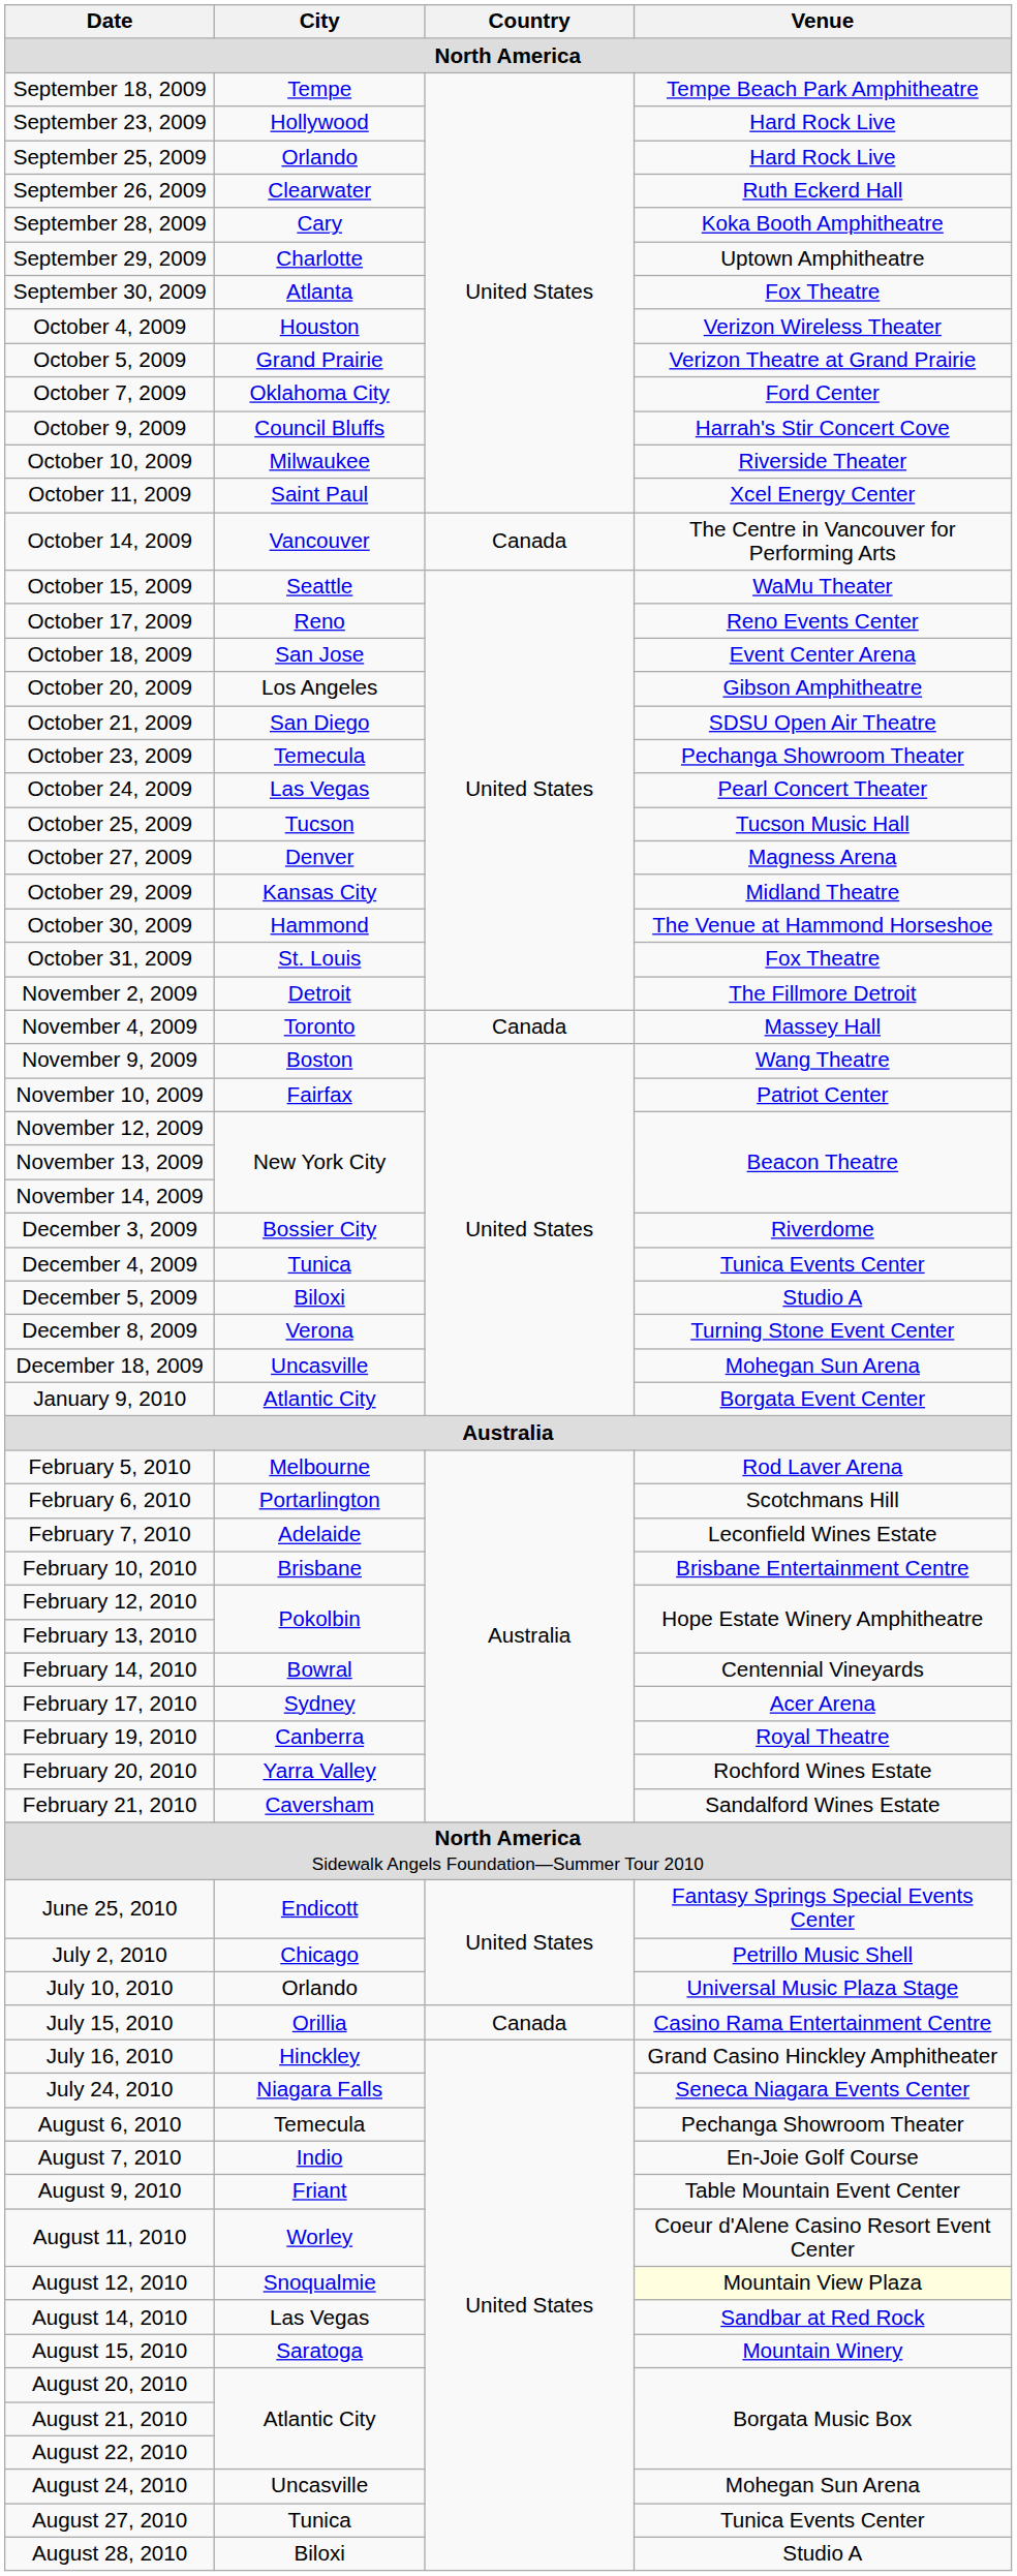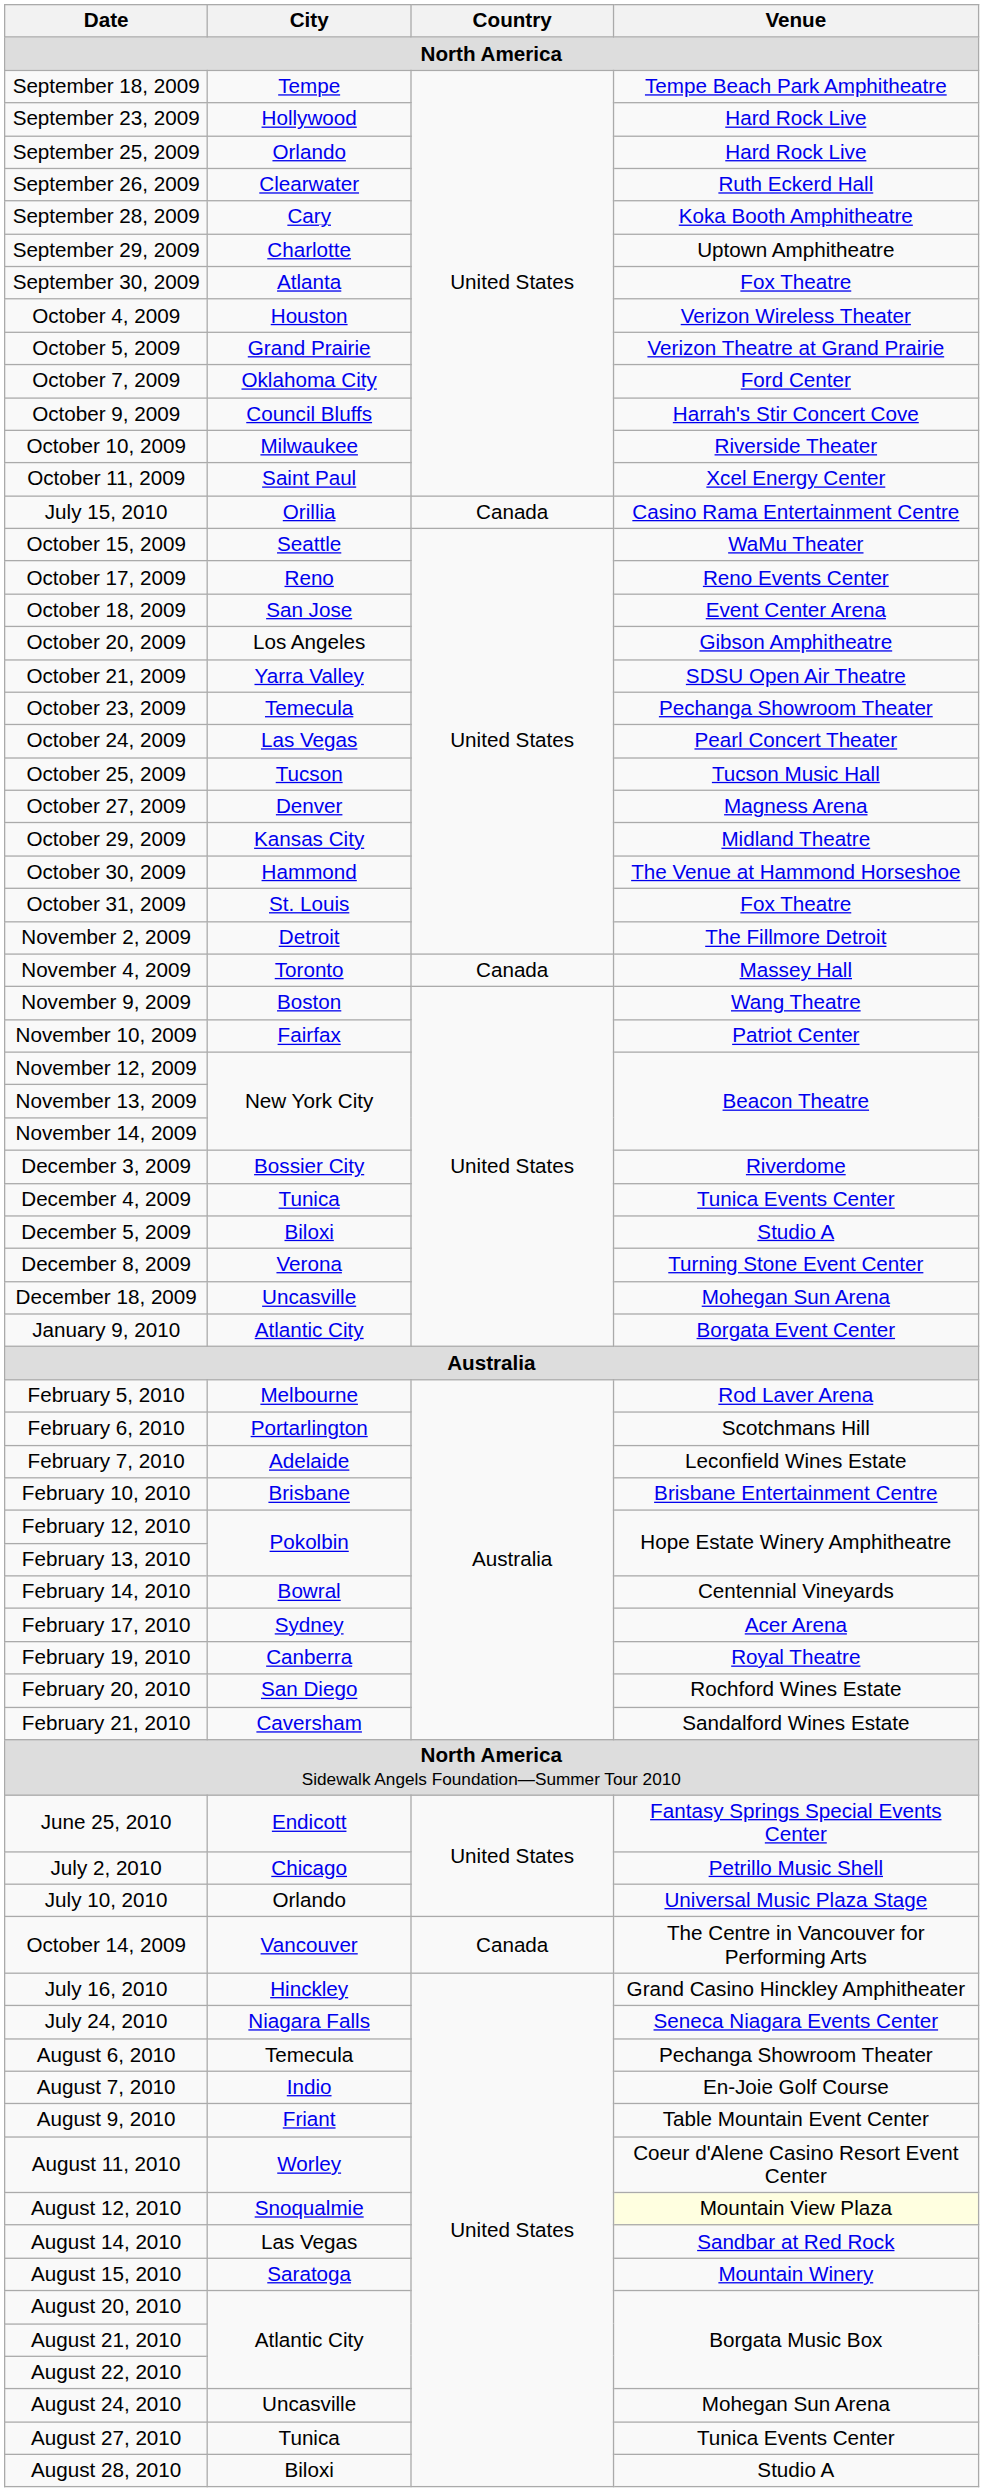 <table class="wikitable" style="text-align:center;">
 <tr>
 <th width="150">Date</th>
 <th width="150">City</th>
 <th width="150">Country</th>
 <th width="275">Venue</th>
 </tr>
 <tr bgcolor="#DDDDDD">
 <td colspan=4><strong>North America</strong></td>
 </tr>
 <tr>
 <td>September 18, 2009</td>
 <td><a href='#'>Tempe</a></td>
 <td rowspan="13">United States</td>
 <td><a href='#'>Tempe Beach Park Amphitheatre</a></td>
 </tr>
 <tr>
 <td>September 23, 2009</td>
 <td><a href='#'>Hollywood</a></td>
 <td><a href='#'>Hard Rock Live</a></td>
 </tr>
 <tr>
 <td>September 25, 2009</td>
 <td><a href='#'>Orlando</a></td>
 <td><a href='#'>Hard Rock Live</a></td>
 </tr>
 <tr>
 <td>September 26, 2009</td>
 <td><a href='#'>Clearwater</a></td>
 <td><a href='#'>Ruth Eckerd Hall</a></td>
 </tr>
 <tr>
 <td>September 28, 2009</td>
 <td><a href='#'>Cary</a></td>
 <td><a href='#'>Koka Booth Amphitheatre</a></td>
 </tr>
 <tr>
 <td>September 29, 2009</td>
 <td><a href='#'>Charlotte</a></td>
 <td>Uptown Amphitheatre</td>
 </tr>
 <tr>
 <td>September 30, 2009</td>
 <td><a href='#'>Atlanta</a></td>
 <td><a href='#'>Fox Theatre</a></td>
 </tr>
 <tr>
 <td>October 4, 2009</td>
 <td><a href='#'>Houston</a></td>
 <td><a href='#'>Verizon Wireless Theater</a></td>
 </tr>
 <tr>
 <td>October 5, 2009</td>
 <td><a href='#'>Grand Prairie</a></td>
 <td><a href='#'>Verizon Theatre at Grand Prairie</a></td>
 </tr>
 <tr>
 <td>October 7, 2009</td>
 <td><a href='#'>Oklahoma City</a></td>
 <td><a href='#'>Ford Center</a></td>
 </tr>
 <tr>
 <td>October 9, 2009</td>
 <td><a href='#'>Council Bluffs</a></td>
 <td><a href='#'>Harrah's Stir Concert Cove</a></td>
 </tr>
 <tr>
 <td>October 10, 2009</td>
 <td><a href='#'>Milwaukee</a></td>
 <td><a href='#'>Riverside Theater</a></td>
 </tr>
 <tr>
 <td>October 11, 2009</td>
 <td><a href='#'>Saint Paul</a></td>
 <td><a href='#'>Xcel Energy Center</a></td>
 </tr>
 <tr>
-<td>October 14, 2009</td>
-<td><a href='#'>Vancouver</a></td>
+<td>July 15, 2010</td>
+<td><a href='#'>Orillia</a></td>
 <td>Canada</td>
-<td>The Centre in Vancouver for Performing Arts</td>
+<td><a href='#'>Casino Rama Entertainment Centre</a></td>
 </tr>
 <tr>
 <td>October 15, 2009</td>
 <td><a href='#'>Seattle</a></td>
 <td rowspan="13">United States</td>
 <td><a href='#'>WaMu Theater</a></td>
 </tr>
 <tr>
 <td>October 17, 2009</td>
 <td><a href='#'>Reno</a></td>
 <td><a href='#'>Reno Events Center</a></td>
 </tr>
 <tr>
 <td>October 18, 2009</td>
 <td><a href='#'>San Jose</a></td>
 <td><a href='#'>Event Center Arena</a></td>
 </tr>
 <tr>
 <td>October 20, 2009</td>
 <td>Los Angeles</td>
 <td><a href='#'>Gibson Amphitheatre</a></td>
 </tr>
 <tr>
 <td>October 21, 2009</td>
-<td><a href='#'>San Diego</a></td>
+<td><a href='#'>Yarra Valley</a></td>
 <td><a href='#'>SDSU Open Air Theatre</a></td>
 </tr>
 <tr>
 <td>October 23, 2009</td>
 <td><a href='#'>Temecula</a></td>
 <td><a href='#'>Pechanga Showroom Theater</a></td>
 </tr>
 <tr>
 <td>October 24, 2009</td>
 <td><a href='#'>Las Vegas</a></td>
 <td><a href='#'>Pearl Concert Theater</a></td>
 </tr>
 <tr>
 <td>October 25, 2009</td>
 <td><a href='#'>Tucson</a></td>
 <td><a href='#'>Tucson Music Hall</a></td>
 </tr>
 <tr>
 <td>October 27, 2009</td>
 <td><a href='#'>Denver</a></td>
 <td><a href='#'>Magness Arena</a></td>
 </tr>
 <tr>
 <td>October 29, 2009</td>
 <td><a href='#'>Kansas City</a></td>
 <td><a href='#'>Midland Theatre</a></td>
 </tr>
 <tr>
 <td>October 30, 2009</td>
 <td><a href='#'>Hammond</a></td>
 <td><a href='#'>The Venue at Hammond Horseshoe</a></td>
 </tr>
 <tr>
 <td>October 31, 2009</td>
 <td><a href='#'>St. Louis</a></td>
 <td><a href='#'>Fox Theatre</a></td>
 </tr>
 <tr>
 <td>November 2, 2009</td>
 <td><a href='#'>Detroit</a></td>
 <td><a href='#'>The Fillmore Detroit</a></td>
 </tr>
 <tr>
 <td>November 4, 2009</td>
 <td><a href='#'>Toronto</a></td>
 <td>Canada</td>
 <td><a href='#'>Massey Hall</a></td>
 </tr>
 <tr>
 <td>November 9, 2009</td>
 <td><a href='#'>Boston</a></td>
 <td rowspan="11">United States</td>
 <td><a href='#'>Wang Theatre</a></td>
 </tr>
 <tr>
 <td>November 10, 2009</td>
 <td><a href='#'>Fairfax</a></td>
 <td><a href='#'>Patriot Center</a></td>
 </tr>
 <tr>
 <td>November 12, 2009</td>
 <td rowspan="3">New York City</td>
 <td rowspan="3"><a href='#'>Beacon Theatre</a></td>
 </tr>
 <tr>
 <td>November 13, 2009</td>
 </tr>
 <tr>
 <td>November 14, 2009</td>
 </tr>
 <tr>
 <td>December 3, 2009</td>
 <td><a href='#'>Bossier City</a></td>
 <td><a href='#'>Riverdome</a></td>
 </tr>
 <tr>
 <td>December 4, 2009</td>
 <td><a href='#'>Tunica</a></td>
 <td><a href='#'>Tunica Events Center</a></td>
 </tr>
 <tr>
 <td>December 5, 2009</td>
 <td><a href='#'>Biloxi</a></td>
 <td><a href='#'>Studio A</a></td>
 </tr>
 <tr>
 <td>December 8, 2009</td>
 <td><a href='#'>Verona</a></td>
 <td><a href='#'>Turning Stone Event Center</a></td>
 </tr>
 <tr>
 <td>December 18, 2009</td>
 <td><a href='#'>Uncasville</a></td>
 <td><a href='#'>Mohegan Sun Arena</a></td>
 </tr>
 <tr>
 <td>January 9, 2010</td>
 <td><a href='#'>Atlantic City</a></td>
 <td><a href='#'>Borgata Event Center</a></td>
 </tr>
 <tr bgcolor="#DDDDDD">
 <td colspan=4><strong>Australia</strong></td>
 </tr>
 <tr>
 <td>February 5, 2010</td>
 <td><a href='#'>Melbourne</a></td>
 <td rowspan="11">Australia</td>
 <td><a href='#'>Rod Laver Arena</a></td>
 </tr>
 <tr>
 <td>February 6, 2010</td>
 <td><a href='#'>Portarlington</a></td>
 <td>Scotchmans Hill</td>
 </tr>
 <tr>
 <td>February 7, 2010</td>
 <td><a href='#'>Adelaide</a></td>
 <td>Leconfield Wines Estate</td>
 </tr>
 <tr>
 <td>February 10, 2010</td>
 <td><a href='#'>Brisbane</a></td>
 <td><a href='#'>Brisbane Entertainment Centre</a></td>
 </tr>
 <tr>
 <td>February 12, 2010</td>
 <td rowspan="2"><a href='#'>Pokolbin</a></td>
 <td rowspan="2">Hope Estate Winery Amphitheatre</td>
 </tr>
 <tr>
 <td>February 13, 2010</td>
 </tr>
 <tr>
 <td>February 14, 2010</td>
 <td><a href='#'>Bowral</a></td>
 <td>Centennial Vineyards</td>
 </tr>
 <tr>
 <td>February 17, 2010</td>
 <td><a href='#'>Sydney</a></td>
 <td><a href='#'>Acer Arena</a></td>
 </tr>
 <tr>
 <td>February 19, 2010</td>
 <td><a href='#'>Canberra</a></td>
 <td><a href='#'>Royal Theatre</a></td>
 </tr>
 <tr>
 <td>February 20, 2010</td>
-<td><a href='#'>Yarra Valley</a></td>
+<td><a href='#'>San Diego</a></td>
 <td>Rochford Wines Estate</td>
 </tr>
 <tr>
 <td>February 21, 2010</td>
 <td><a href='#'>Caversham</a></td>
 <td>Sandalford Wines Estate</td>
 </tr>
 <tr bgcolor="#DDDDDD">
 <td colspan=4><strong>North America</strong><br><small>Sidewalk Angels Foundation—Summer Tour 2010</small></td>
 </tr>
 <tr>
 <td>June 25, 2010</td>
 <td><a href='#'>Endicott</a></td>
 <td rowspan="3">United States</td>
 <td><a href='#'>Fantasy Springs Special Events Center</a></td>
 </tr>
 <tr>
 <td>July 2, 2010</td>
 <td><a href='#'>Chicago</a></td>
 <td><a href='#'>Petrillo Music Shell</a></td>
 </tr>
 <tr>
 <td>July 10, 2010</td>
 <td>Orlando</td>
 <td><a href='#'>Universal Music Plaza Stage</a></td>
 </tr>
 <tr>
-<td>July 15, 2010</td>
-<td><a href='#'>Orillia</a></td>
+<td>October 14, 2009</td>
+<td><a href='#'>Vancouver</a></td>
 <td>Canada</td>
-<td><a href='#'>Casino Rama Entertainment Centre</a></td>
+<td>The Centre in Vancouver for Performing Arts</td>
 </tr>
 <tr>
 <td>July 16, 2010</td>
 <td><a href='#'>Hinckley</a></td>
 <td rowspan="15">United States</td>
 <td>Grand Casino Hinckley Amphitheater</td>
 </tr>
 <tr>
 <td>July 24, 2010</td>
 <td><a href='#'>Niagara Falls</a></td>
 <td><a href='#'>Seneca Niagara Events Center</a></td>
 </tr>
 <tr>
 <td>August 6, 2010</td>
 <td>Temecula</td>
 <td>Pechanga Showroom Theater</td>
 </tr>
 <tr>
 <td>August 7, 2010</td>
 <td><a href='#'>Indio</a></td>
 <td>En-Joie Golf Course</td>
 </tr>
 <tr>
 <td>August 9, 2010</td>
 <td><a href='#'>Friant</a></td>
 <td>Table Mountain Event Center</td>
 </tr>
 <tr>
 <td>August 11, 2010</td>
 <td><a href='#'>Worley</a></td>
 <td>Coeur d'Alene Casino Resort Event Center</td>
 </tr>
 <tr>
 <td>August 12, 2010</td>
 <td><a href='#'>Snoqualmie</a></td>
 <td style="background: lightyellow;">Mountain View Plaza</td>
 </tr>
 <tr>
 <td>August 14, 2010</td>
 <td>Las Vegas</td>
 <td><a href='#'>Sandbar at Red Rock</a></td>
 </tr>
 <tr>
 <td>August 15, 2010</td>
 <td><a href='#'>Saratoga</a></td>
 <td><a href='#'>Mountain Winery</a></td>
 </tr>
 <tr>
 <td>August 20, 2010</td>
 <td rowspan="3">Atlantic City</td>
 <td rowspan="3">Borgata Music Box</td>
 </tr>
 <tr>
 <td>August 21, 2010</td>
 </tr>
 <tr>
 <td>August 22, 2010</td>
 </tr>
 <tr>
 <td>August 24, 2010</td>
 <td>Uncasville</td>
 <td>Mohegan Sun Arena</td>
 </tr>
 <tr>
 <td>August 27, 2010</td>
 <td>Tunica</td>
 <td>Tunica Events Center</td>
 </tr>
 <tr>
 <td>August 28, 2010</td>
 <td>Biloxi</td>
 <td>Studio A</td>
 </tr>
 </table>
